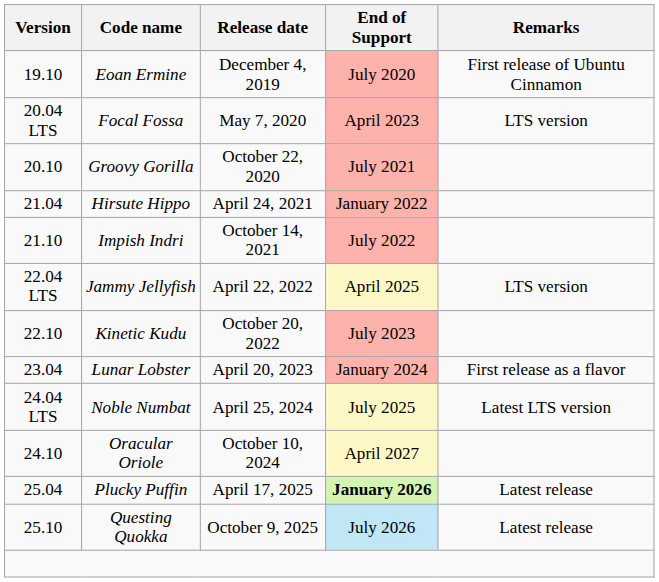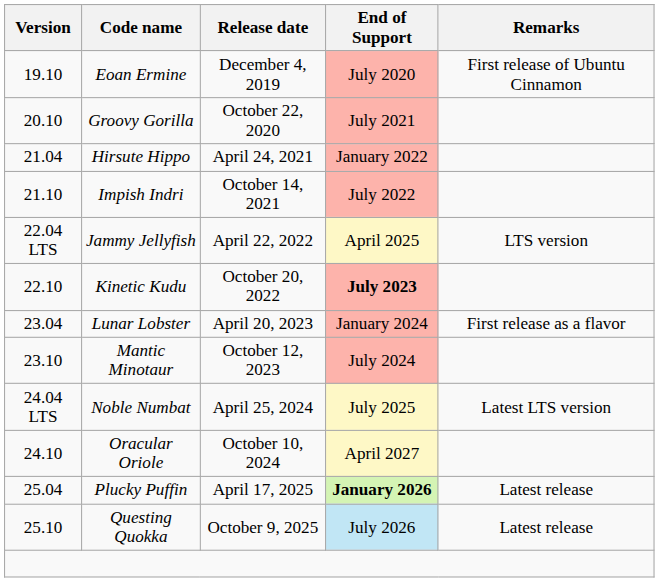 <table class="wikitable sortable" style=text-align:center>
 <tr>
 <th>Version</th>
 <th>Code name</th>
 <th>Release date</th>
 <th>End of Support</th>
 <th>Remarks</th>
 </tr>
 <tr>
 <td>19.10</td>
 <td><em>Eoan Ermine</em></td>
 <td>December 4, 2019</td>
 <td style=background:#fdb3ab>July 2020</td>
 <td>First release of Ubuntu Cinnamon</td>
-</tr>
-<tr>
-<td>20.04 LTS</td>
-<td><em>Focal Fossa</em></td>
-<td>May 7, 2020</td>
-<td style=background:#fdb3ab>April 2023</td>
-<td>LTS version</td>
 </tr>
 <tr>
 <td>20.10</td>
 <td><em>Groovy Gorilla</em></td>
 <td>October 22, 2020</td>
 <td style=background:#fdb3ab>July 2021</td>
 <td></td>
 </tr>
 <tr>
 <td>21.04</td>
 <td><em>Hirsute Hippo</em></td>
 <td>April 24, 2021</td>
 <td style=background:#fdb3ab>January 2022</td>
 <td></td>
 </tr>
 <tr>
 <td>21.10</td>
 <td><em>Impish Indri</em></td>
 <td>October 14, 2021</td>
 <td style=background:#fdb3ab>July 2022</td>
 <td></td>
 </tr>
 <tr>
 <td>22.04 LTS</td>
 <td><em>Jammy Jellyfish</em></td>
 <td>April 22, 2022</td>
 <td style=background:#fef8c6>April 2025</td>
 <td>LTS version</td>
 </tr>
 <tr>
 <td>22.10</td>
 <td><em>Kinetic Kudu</em></td>
 <td>October 20, 2022</td>
-<td style=background:#fdb3ab>July 2023</td>
+<td style=background:#fdb3ab><strong>July 2023</strong></td>
 <td></td>
 </tr>
 <tr>
 <td>23.04</td>
 <td><em>Lunar Lobster</em></td>
 <td>April 20, 2023</td>
 <td style=background:#fdb3ab>January 2024</td>
 <td>First release as a flavor</td>
+</tr>
+<tr>
+<td>23.10</td>
+<td><em>Mantic Minotaur</em></td>
+<td>October 12, 2023</td>
+<td style=background:#fdb3ab>July 2024</td>
+<td></td>
 </tr>
 <tr>
 <td>24.04 LTS</td>
 <td><em>Noble Numbat</em></td>
 <td>April 25, 2024</td>
 <td style=background:#fef8c6>July 2025</td>
 <td>Latest LTS version</td>
 </tr>
 <tr>
 <td>24.10</td>
 <td><em>Oracular Oriole</em></td>
 <td>October 10, 2024</td>
 <td style=background:#fef8c6>April 2027</td>
 <td></td>
 </tr>
 <tr>
 <td>25.04</td>
 <td><em>Plucky Puffin</em></td>
 <td>April 17, 2025</td>
 <th style=background:#d4f4b4>January 2026</th>
 <td>Latest release</td>
 </tr>
 <tr>
 <td>25.10</td>
 <td><em>Questing Quokka</em></td>
 <td>October 9, 2025</td>
 <td style=background:#c1e6f5>July 2026</td>
 <td>Latest release</td>
 </tr>
 <tr>
 <td colspan=5>   </td>
 </tr>
 </table>
